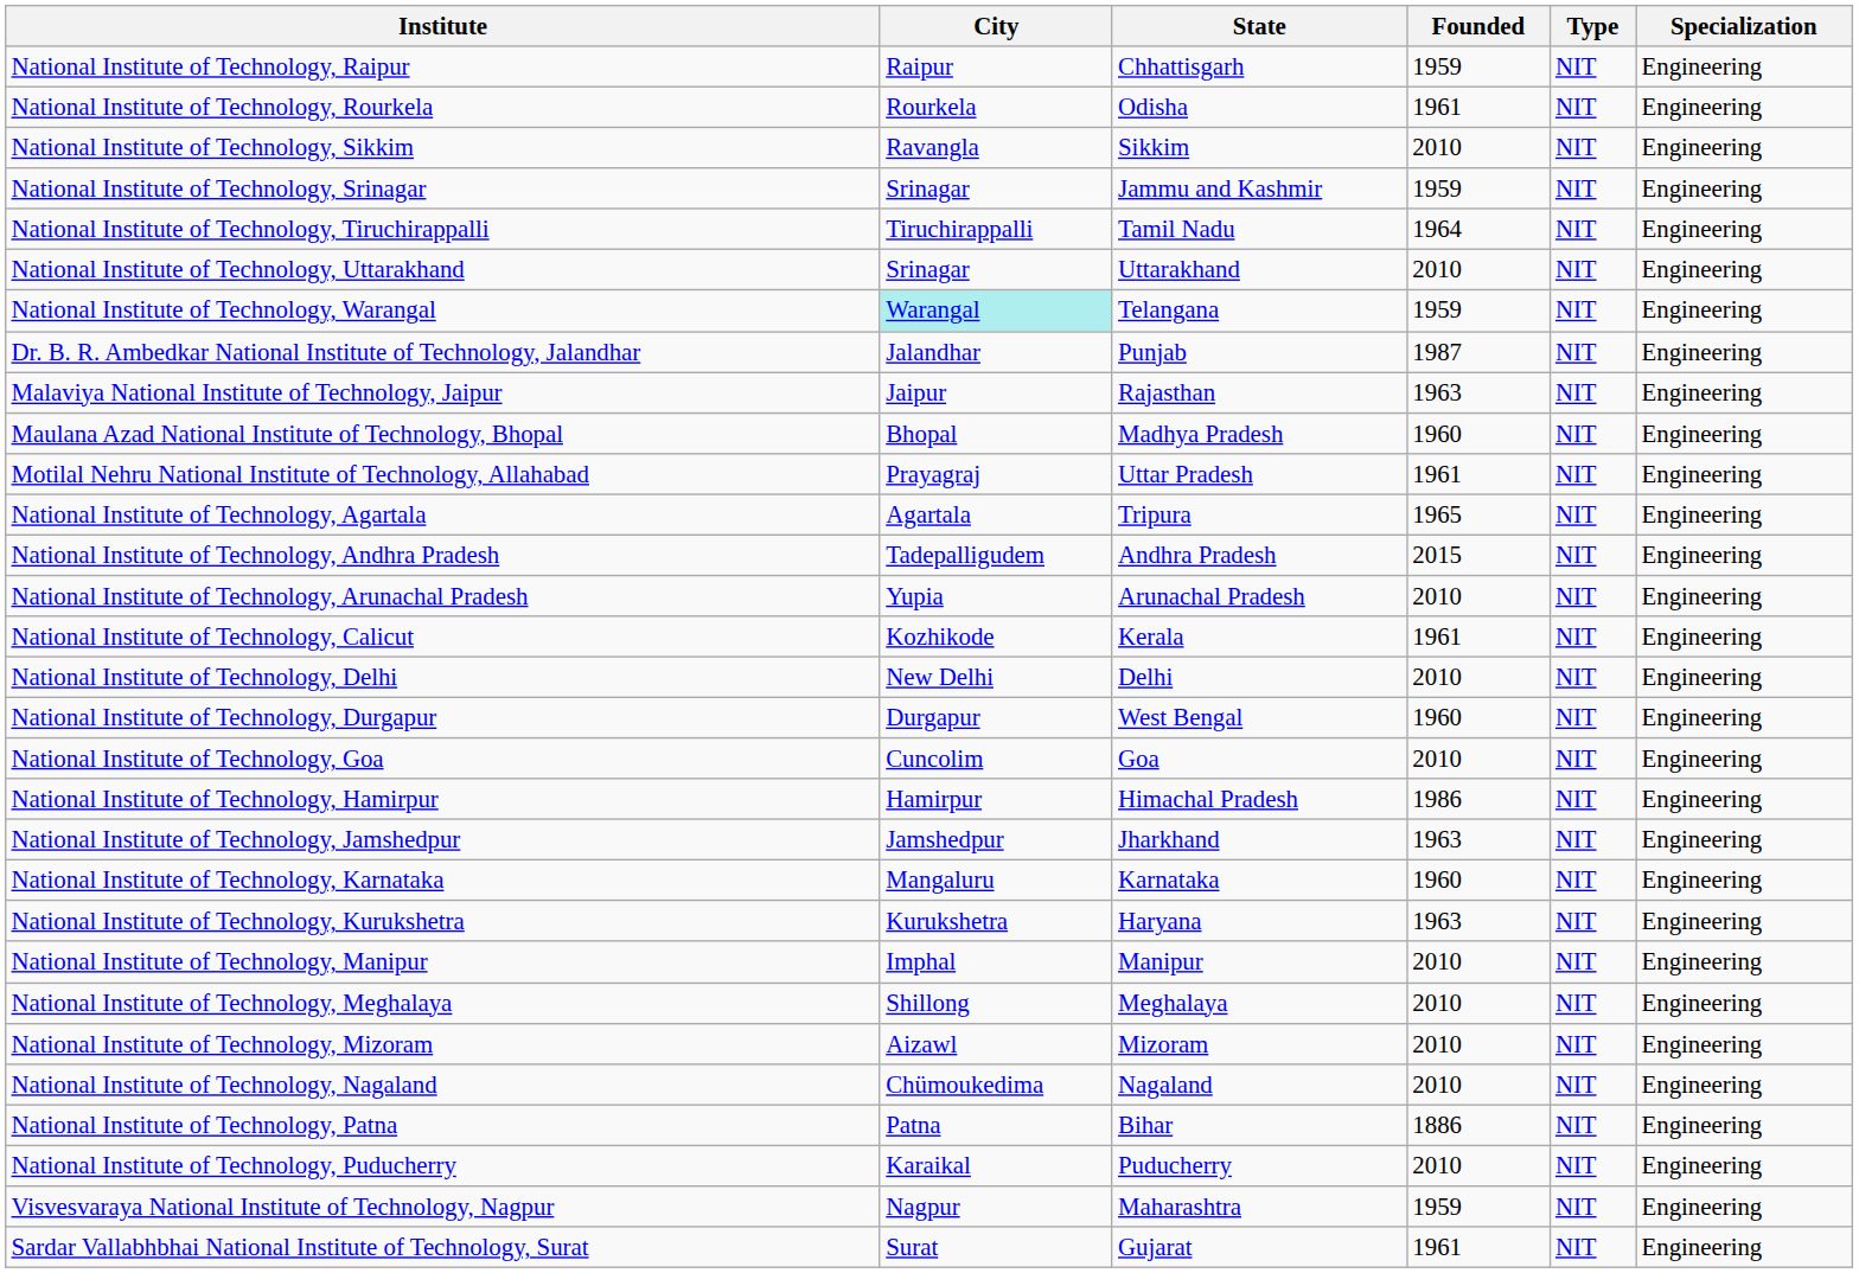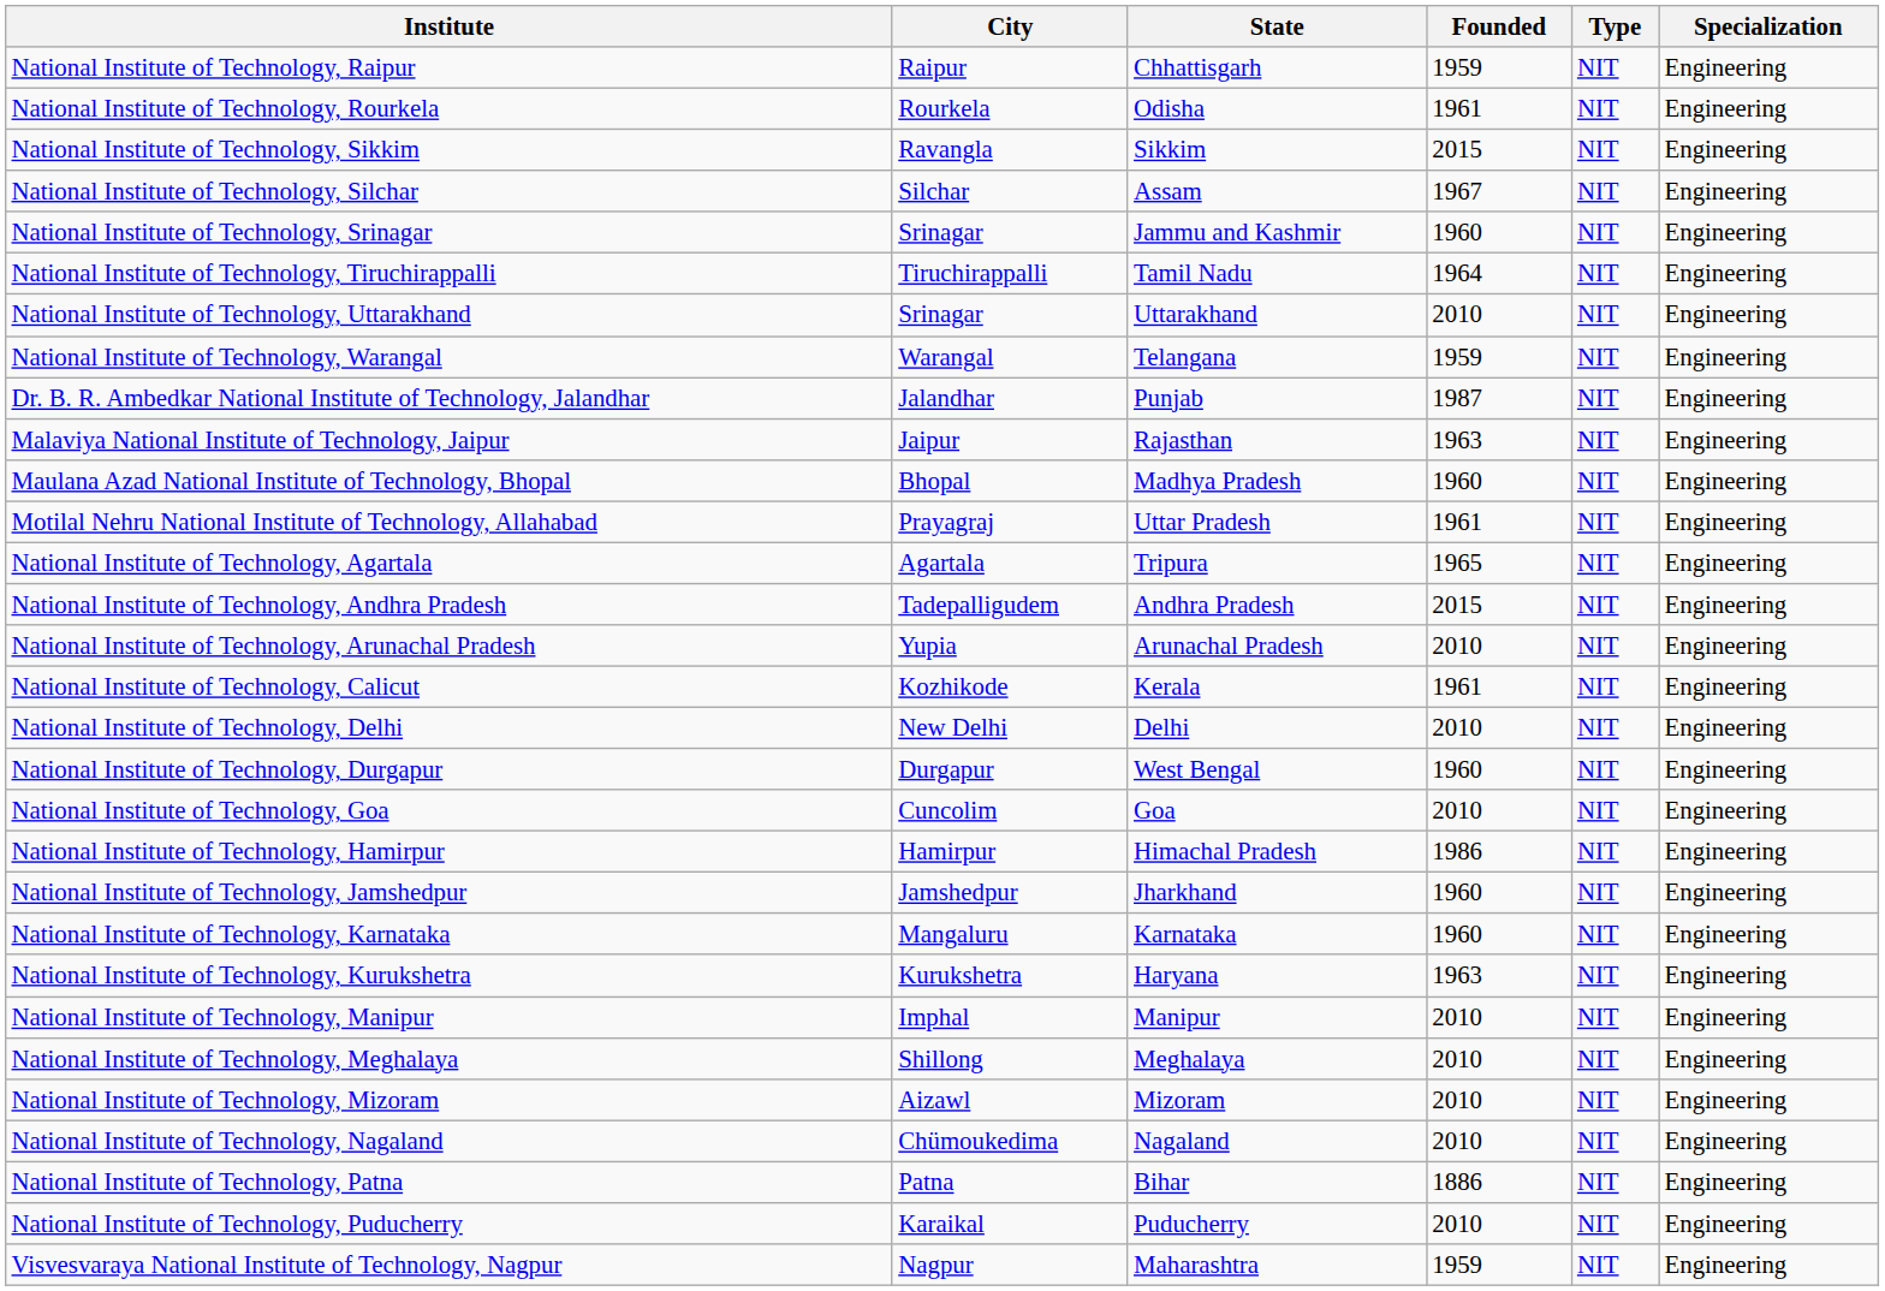 <table class="wikitable sortable" style="width:90%; font-size:95%">
 <tr align=center>
 <th>Institute</th>
 <th>City</th>
 <th>State</th>
 <th>Founded</th>
 <th>Type</th>
 <th>Specialization</th>
 </tr>
 <tr>
 <td><a href='#'>National Institute of Technology, Raipur</a></td>
 <td><a href='#'>Raipur</a></td>
 <td><a href='#'>Chhattisgarh</a></td>
 <td>1959</td>
 <td><a href='#'>NIT</a></td>
 <td>Engineering</td>
 </tr>
 <tr>
 <td><a href='#'>National Institute of Technology, Rourkela</a></td>
 <td><a href='#'>Rourkela</a></td>
 <td><a href='#'>Odisha</a></td>
 <td>1961</td>
 <td><a href='#'>NIT</a></td>
 <td>Engineering</td>
 </tr>
 <tr>
 <td><a href='#'>National Institute of Technology, Sikkim</a></td>
 <td><a href='#'>Ravangla</a></td>
 <td><a href='#'>Sikkim</a></td>
-<td>2010</td>
+<td>2015</td>
+<td><a href='#'>NIT</a></td>
+<td>Engineering</td>
+</tr>
+<tr>
+<td><a href='#'>National Institute of Technology, Silchar</a></td>
+<td><a href='#'>Silchar</a></td>
+<td><a href='#'>Assam</a></td>
+<td>1967</td>
 <td><a href='#'>NIT</a></td>
 <td>Engineering</td>
 </tr>
 <tr>
 <td><a href='#'>National Institute of Technology, Srinagar</a></td>
 <td><a href='#'>Srinagar</a></td>
 <td><a href='#'>Jammu and Kashmir</a></td>
-<td>1959</td>
+<td>1960</td>
 <td><a href='#'>NIT</a></td>
 <td>Engineering</td>
 </tr>
 <tr>
 <td><a href='#'>National Institute of Technology, Tiruchirappalli</a></td>
 <td><a href='#'>Tiruchirappalli</a></td>
 <td><a href='#'>Tamil Nadu</a></td>
 <td>1964</td>
 <td><a href='#'>NIT</a></td>
 <td>Engineering</td>
 </tr>
 <tr>
 <td><a href='#'>National Institute of Technology, Uttarakhand</a></td>
 <td><a href='#'>Srinagar</a></td>
 <td><a href='#'>Uttarakhand</a></td>
 <td>2010</td>
 <td><a href='#'>NIT</a></td>
 <td>Engineering</td>
 </tr>
 <tr>
 <td><a href='#'>National Institute of Technology, Warangal</a></td>
-<td style="background: paleturquoise;"><a href='#'>Warangal</a></td>
+<td><a href='#'>Warangal</a></td>
 <td><a href='#'>Telangana</a></td>
 <td>1959</td>
 <td><a href='#'>NIT</a></td>
 <td>Engineering</td>
 </tr>
 <tr>
 <td><a href='#'>Dr. B. R. Ambedkar National Institute of Technology, Jalandhar</a></td>
 <td><a href='#'>Jalandhar</a></td>
 <td><a href='#'>Punjab</a></td>
 <td>1987</td>
 <td><a href='#'>NIT</a></td>
 <td>Engineering</td>
 </tr>
 <tr>
 <td><a href='#'>Malaviya National Institute of Technology, Jaipur</a></td>
 <td><a href='#'>Jaipur</a></td>
 <td><a href='#'>Rajasthan</a></td>
 <td>1963</td>
 <td><a href='#'>NIT</a></td>
 <td>Engineering</td>
 </tr>
 <tr>
 <td><a href='#'>Maulana Azad National Institute of Technology, Bhopal</a></td>
 <td><a href='#'>Bhopal</a></td>
 <td><a href='#'>Madhya Pradesh</a></td>
 <td>1960</td>
 <td><a href='#'>NIT</a></td>
 <td>Engineering</td>
 </tr>
 <tr>
 <td><a href='#'>Motilal Nehru National Institute of Technology, Allahabad</a></td>
 <td><a href='#'>Prayagraj</a></td>
 <td><a href='#'>Uttar Pradesh</a></td>
 <td>1961</td>
 <td><a href='#'>NIT</a></td>
 <td>Engineering</td>
 </tr>
 <tr>
 <td><a href='#'>National Institute of Technology, Agartala</a></td>
 <td><a href='#'>Agartala</a></td>
 <td><a href='#'>Tripura</a></td>
 <td>1965</td>
 <td><a href='#'>NIT</a></td>
 <td>Engineering</td>
 </tr>
 <tr>
 <td><a href='#'>National Institute of Technology, Andhra Pradesh</a></td>
 <td><a href='#'>Tadepalligudem</a></td>
 <td><a href='#'>Andhra Pradesh</a></td>
 <td>2015</td>
 <td><a href='#'>NIT</a></td>
 <td>Engineering</td>
 </tr>
 <tr>
 <td><a href='#'>National Institute of Technology, Arunachal Pradesh</a></td>
 <td><a href='#'>Yupia</a></td>
 <td><a href='#'>Arunachal Pradesh</a></td>
 <td>2010</td>
 <td><a href='#'>NIT</a></td>
 <td>Engineering</td>
 </tr>
 <tr>
 <td><a href='#'>National Institute of Technology, Calicut</a></td>
 <td><a href='#'>Kozhikode</a></td>
 <td><a href='#'>Kerala</a></td>
 <td>1961</td>
 <td><a href='#'>NIT</a></td>
 <td>Engineering</td>
 </tr>
 <tr>
 <td><a href='#'>National Institute of Technology, Delhi</a></td>
 <td><a href='#'>New Delhi</a></td>
 <td><a href='#'>Delhi</a></td>
 <td>2010</td>
 <td><a href='#'>NIT</a></td>
 <td>Engineering</td>
 </tr>
 <tr>
 <td><a href='#'>National Institute of Technology, Durgapur</a></td>
 <td><a href='#'>Durgapur</a></td>
 <td><a href='#'>West Bengal</a></td>
 <td>1960</td>
 <td><a href='#'>NIT</a></td>
 <td>Engineering</td>
 </tr>
 <tr>
 <td><a href='#'>National Institute of Technology, Goa</a></td>
 <td><a href='#'>Cuncolim</a></td>
 <td><a href='#'>Goa</a></td>
 <td>2010</td>
 <td><a href='#'>NIT</a></td>
 <td>Engineering</td>
 </tr>
 <tr>
 <td><a href='#'>National Institute of Technology, Hamirpur</a></td>
 <td><a href='#'>Hamirpur</a></td>
 <td><a href='#'>Himachal Pradesh</a></td>
 <td>1986</td>
 <td><a href='#'>NIT</a></td>
 <td>Engineering</td>
 </tr>
 <tr>
 <td><a href='#'>National Institute of Technology, Jamshedpur</a></td>
 <td><a href='#'>Jamshedpur</a></td>
 <td><a href='#'>Jharkhand</a></td>
-<td>1963</td>
+<td>1960</td>
 <td><a href='#'>NIT</a></td>
 <td>Engineering</td>
 </tr>
 <tr>
 <td><a href='#'>National Institute of Technology, Karnataka</a></td>
 <td><a href='#'>Mangaluru</a></td>
 <td><a href='#'>Karnataka</a></td>
 <td>1960</td>
 <td><a href='#'>NIT</a></td>
 <td>Engineering</td>
 </tr>
 <tr>
 <td><a href='#'>National Institute of Technology, Kurukshetra</a></td>
 <td><a href='#'>Kurukshetra</a></td>
 <td><a href='#'>Haryana</a></td>
 <td>1963</td>
 <td><a href='#'>NIT</a></td>
 <td>Engineering</td>
 </tr>
 <tr>
 <td><a href='#'>National Institute of Technology, Manipur</a></td>
 <td><a href='#'>Imphal</a></td>
 <td><a href='#'>Manipur</a></td>
 <td>2010</td>
 <td><a href='#'>NIT</a></td>
 <td>Engineering</td>
 </tr>
 <tr>
 <td><a href='#'>National Institute of Technology, Meghalaya</a></td>
 <td><a href='#'>Shillong</a></td>
 <td><a href='#'>Meghalaya</a></td>
 <td>2010</td>
 <td><a href='#'>NIT</a></td>
 <td>Engineering</td>
 </tr>
 <tr>
 <td><a href='#'>National Institute of Technology, Mizoram</a></td>
 <td><a href='#'>Aizawl</a></td>
 <td><a href='#'>Mizoram</a></td>
 <td>2010</td>
 <td><a href='#'>NIT</a></td>
 <td>Engineering</td>
 </tr>
 <tr>
 <td><a href='#'>National Institute of Technology, Nagaland</a></td>
 <td><a href='#'>Chümoukedima</a></td>
 <td><a href='#'>Nagaland</a></td>
 <td>2010</td>
 <td><a href='#'>NIT</a></td>
 <td>Engineering</td>
 </tr>
 <tr>
 <td><a href='#'>National Institute of Technology, Patna</a></td>
 <td><a href='#'>Patna</a></td>
 <td><a href='#'>Bihar</a></td>
 <td>1886</td>
 <td><a href='#'>NIT</a></td>
 <td>Engineering</td>
 </tr>
 <tr>
 <td><a href='#'>National Institute of Technology, Puducherry</a></td>
 <td><a href='#'>Karaikal</a></td>
 <td><a href='#'>Puducherry</a></td>
 <td>2010</td>
 <td><a href='#'>NIT</a></td>
 <td>Engineering</td>
 </tr>
 <tr>
 <td><a href='#'>Visvesvaraya National Institute of Technology, Nagpur</a></td>
 <td><a href='#'>Nagpur</a></td>
 <td><a href='#'>Maharashtra</a></td>
 <td>1959</td>
 <td><a href='#'>NIT</a></td>
 <td>Engineering</td>
 </tr>
-<tr>
-<td><a href='#'>Sardar Vallabhbhai National Institute of Technology, Surat</a></td>
-<td><a href='#'>Surat</a></td>
-<td><a href='#'>Gujarat</a></td>
-<td>1961</td>
-<td><a href='#'>NIT</a></td>
-<td>Engineering</td>
-</tr>
 </table>
